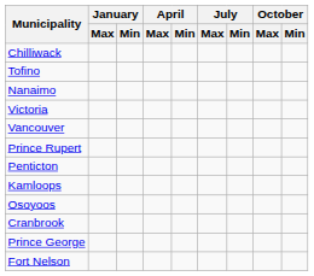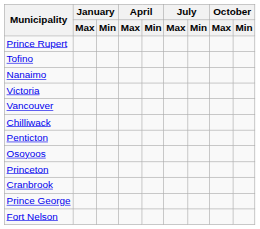 <table class="wikitable sortable" ;">
 <tr>
 <th rowspan=2>Municipality</th>
 <th colspan=2>January</th>
 <th colspan=2>April</th>
 <th colspan=2>July</th>
 <th colspan=2>October</th>
 </tr>
 <tr>
 <th data-sort-type=number>Max</th>
 <th data-sort-type=number>Min</th>
 <th data-sort-type=number>Max</th>
 <th data-sort-type=number>Min</th>
 <th data-sort-type=number>Max</th>
 <th data-sort-type=number>Min</th>
 <th data-sort-type=number>Max</th>
 <th data-sort-type=number>Min</th>
 </tr>
 <tr>
-<td><a href='#'>Chilliwack</a></td>
+<td><a href='#'>Prince Rupert</a></td>
 <td></td>
 <td></td>
 <td></td>
 <td></td>
 <td></td>
 <td></td>
 <td></td>
 <td></td>
 </tr>
 <tr>
 <td><a href='#'>Tofino</a></td>
 <td></td>
 <td></td>
 <td></td>
 <td></td>
 <td></td>
 <td></td>
 <td></td>
 <td></td>
 </tr>
 <tr>
 <td><a href='#'>Nanaimo</a></td>
 <td></td>
 <td></td>
 <td></td>
 <td></td>
 <td></td>
 <td></td>
 <td></td>
 <td></td>
 </tr>
 <tr>
 <td><a href='#'>Victoria</a></td>
 <td></td>
 <td></td>
 <td></td>
 <td></td>
 <td></td>
 <td></td>
 <td></td>
 <td></td>
 </tr>
 <tr>
 <td><a href='#'>Vancouver</a></td>
 <td></td>
 <td></td>
 <td></td>
 <td></td>
 <td></td>
 <td></td>
 <td></td>
 <td></td>
 </tr>
 <tr>
-<td><a href='#'>Prince Rupert</a></td>
+<td><a href='#'>Chilliwack</a></td>
 <td></td>
 <td></td>
 <td></td>
 <td></td>
 <td></td>
 <td></td>
 <td></td>
 <td></td>
 </tr>
 <tr>
 <td><a href='#'>Penticton</a></td>
 <td></td>
 <td></td>
 <td></td>
 <td></td>
 <td></td>
 <td></td>
 <td></td>
 <td></td>
 </tr>
 <tr>
-<td><a href='#'>Kamloops</a></td>
+<td><a href='#'>Osoyoos</a></td>
 <td></td>
 <td></td>
 <td></td>
 <td></td>
 <td></td>
 <td></td>
 <td></td>
 <td></td>
 </tr>
 <tr>
-<td><a href='#'>Osoyoos</a></td>
+<td><a href='#'>Princeton</a></td>
 <td></td>
 <td></td>
 <td></td>
 <td></td>
 <td></td>
 <td></td>
 <td></td>
 <td></td>
 </tr>
 <tr>
 <td><a href='#'>Cranbrook</a></td>
 <td></td>
 <td></td>
 <td></td>
 <td></td>
 <td></td>
 <td></td>
 <td></td>
 <td></td>
 </tr>
 <tr>
 <td><a href='#'>Prince George</a></td>
 <td></td>
 <td></td>
 <td></td>
 <td></td>
 <td></td>
 <td></td>
 <td></td>
 <td></td>
 </tr>
 <tr>
 <td><a href='#'>Fort Nelson</a></td>
 <td></td>
 <td></td>
 <td></td>
 <td></td>
 <td></td>
 <td></td>
 <td></td>
 <td></td>
 </tr>
 </table>
